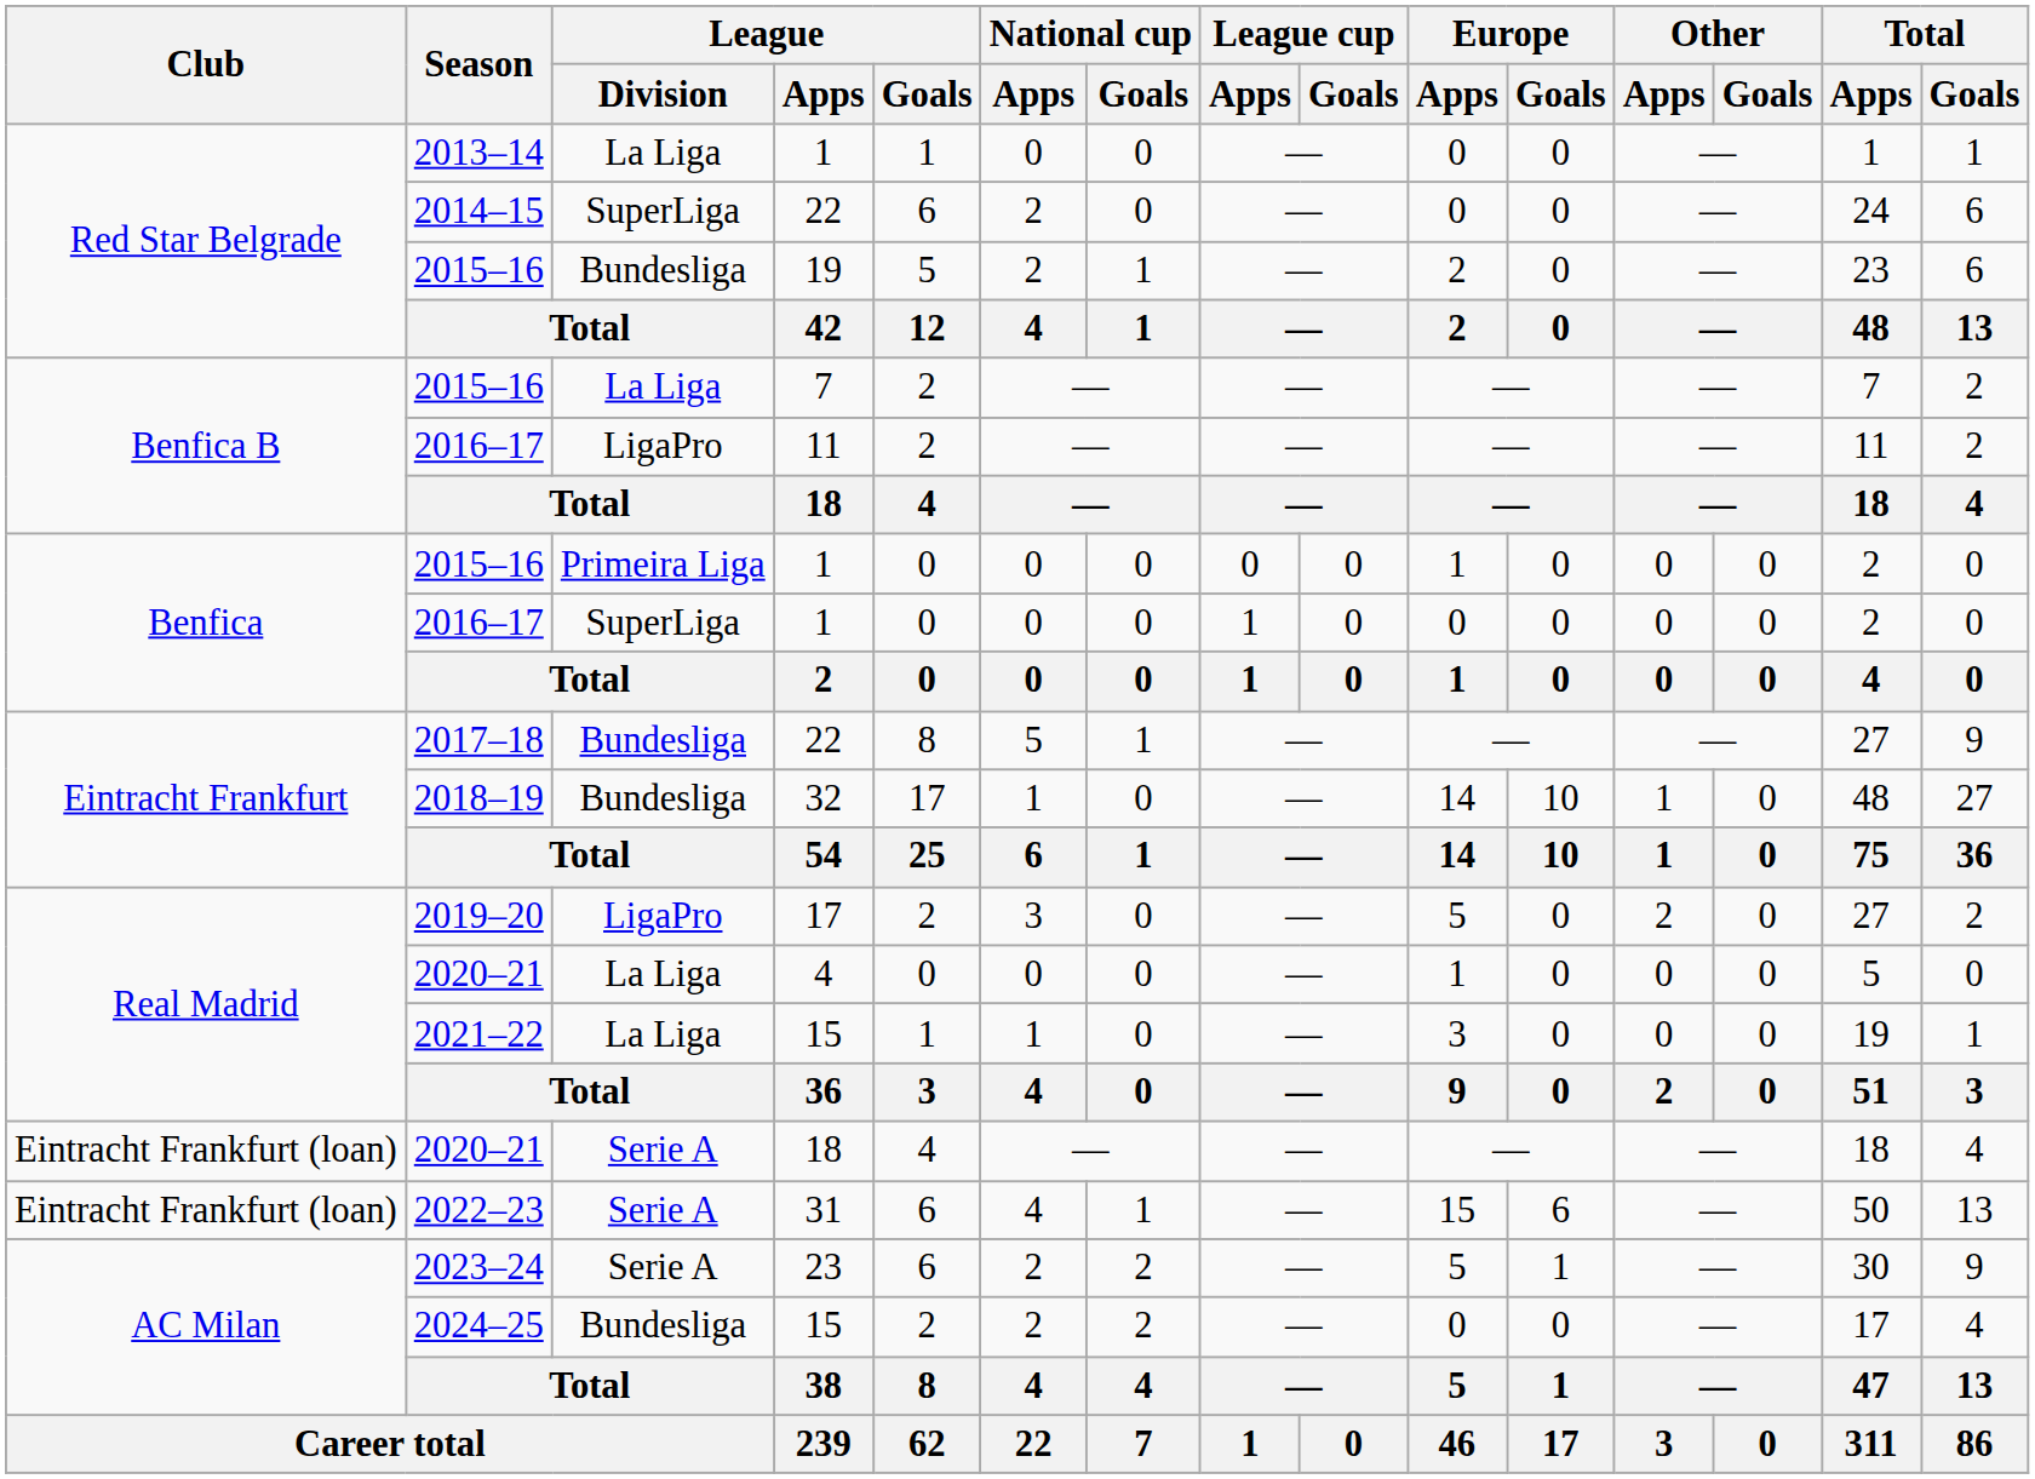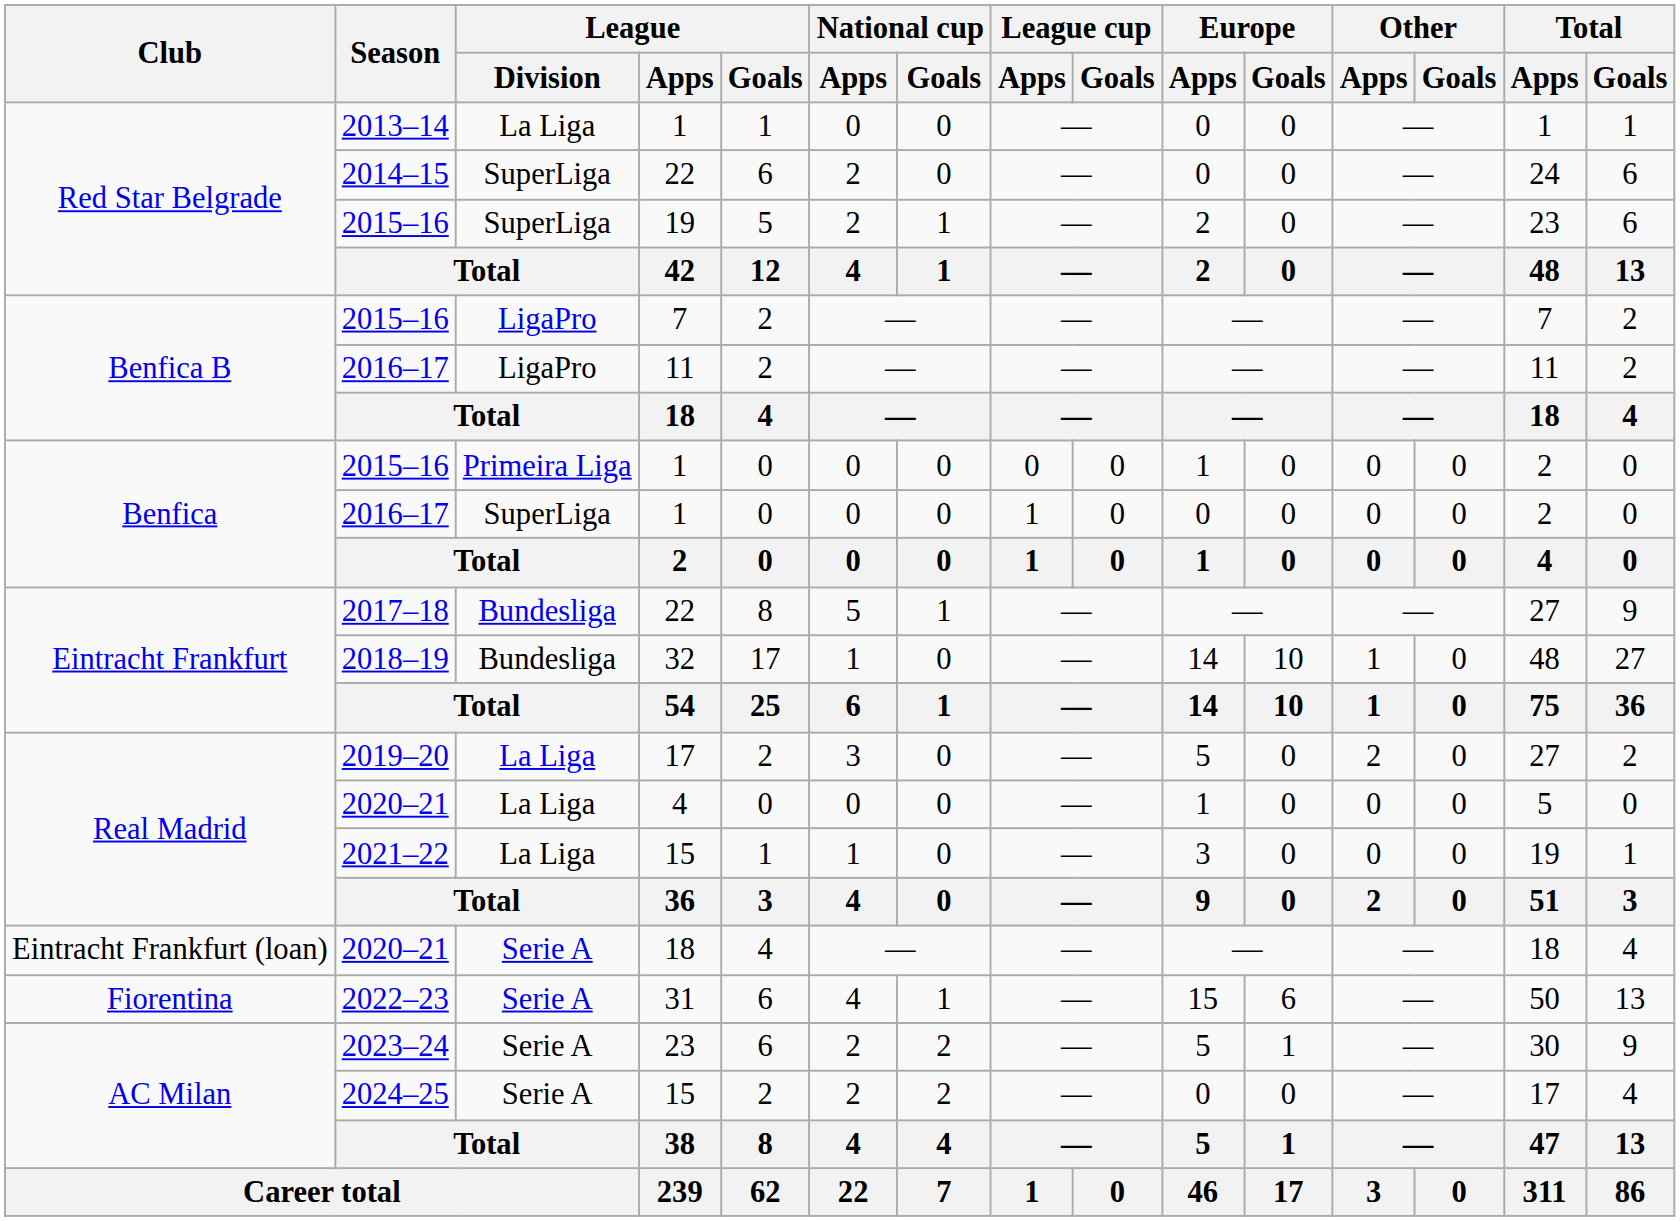 <table class="wikitable" style="text-align:center">
 <tr>
 <th rowspan="2">Club</th>
 <th rowspan="2">Season</th>
 <th colspan="3">League</th>
 <th colspan="2">National cup</th>
 <th colspan="2">League cup</th>
 <th colspan="2">Europe</th>
 <th colspan="2">Other</th>
 <th colspan="2">Total</th>
 </tr>
 <tr>
 <th>Division</th>
 <th>Apps</th>
 <th>Goals</th>
 <th>Apps</th>
 <th>Goals</th>
 <th>Apps</th>
 <th>Goals</th>
 <th>Apps</th>
 <th>Goals</th>
 <th>Apps</th>
 <th>Goals</th>
 <th>Apps</th>
 <th>Goals</th>
 </tr>
 <tr>
 <td rowspan="4"><a href='#'>Red Star Belgrade</a></td>
 <td><a href='#'>2013–14</a></td>
 <td>La Liga</td>
 <td>1</td>
 <td>1</td>
 <td>0</td>
 <td>0</td>
 <td colspan="2">—</td>
 <td>0</td>
 <td>0</td>
 <td colspan="2">—</td>
 <td>1</td>
 <td>1</td>
 </tr>
 <tr>
 <td><a href='#'>2014–15</a></td>
 <td>SuperLiga</td>
 <td>22</td>
 <td>6</td>
 <td>2</td>
 <td>0</td>
 <td colspan="2">—</td>
 <td>0</td>
 <td>0</td>
 <td colspan="2">—</td>
 <td>24</td>
 <td>6</td>
 </tr>
 <tr>
 <td><a href='#'>2015–16</a></td>
-<td>Bundesliga</td>
+<td>SuperLiga</td>
 <td>19</td>
 <td>5</td>
 <td>2</td>
 <td>1</td>
 <td colspan="2">—</td>
 <td>2</td>
 <td>0</td>
 <td colspan="2">—</td>
 <td>23</td>
 <td>6</td>
 </tr>
 <tr>
 <th colspan=2>Total</th>
 <th>42</th>
 <th>12</th>
 <th>4</th>
 <th>1</th>
 <th colspan="2">—</th>
 <th>2</th>
 <th>0</th>
 <th colspan="2">—</th>
 <th>48</th>
 <th>13</th>
 </tr>
 <tr>
 <td rowspan="3"><a href='#'>Benfica B</a></td>
 <td><a href='#'>2015–16</a></td>
-<td><a href='#'>La Liga</a></td>
+<td><a href='#'>LigaPro</a></td>
 <td>7</td>
 <td>2</td>
 <td colspan="2">—</td>
 <td colspan="2">—</td>
 <td colspan="2">—</td>
 <td colspan="2">—</td>
 <td>7</td>
 <td>2</td>
 </tr>
 <tr>
 <td><a href='#'>2016–17</a></td>
 <td>LigaPro</td>
 <td>11</td>
 <td>2</td>
 <td colspan="2">—</td>
 <td colspan="2">—</td>
 <td colspan="2">—</td>
 <td colspan="2">—</td>
 <td>11</td>
 <td>2</td>
 </tr>
 <tr>
 <th colspan=2>Total</th>
 <th>18</th>
 <th>4</th>
 <th colspan="2">—</th>
 <th colspan="2">—</th>
 <th colspan="2">—</th>
 <th colspan="2">—</th>
 <th>18</th>
 <th>4</th>
 </tr>
 <tr>
 <td rowspan="3"><a href='#'>Benfica</a></td>
 <td><a href='#'>2015–16</a></td>
 <td><a href='#'>Primeira Liga</a></td>
 <td>1</td>
 <td>0</td>
 <td>0</td>
 <td>0</td>
 <td>0</td>
 <td>0</td>
 <td>1</td>
 <td>0</td>
 <td>0</td>
 <td>0</td>
 <td>2</td>
 <td>0</td>
 </tr>
 <tr>
 <td><a href='#'>2016–17</a></td>
 <td>SuperLiga</td>
 <td>1</td>
 <td>0</td>
 <td>0</td>
 <td>0</td>
 <td>1</td>
 <td>0</td>
 <td>0</td>
 <td>0</td>
 <td>0</td>
 <td>0</td>
 <td>2</td>
 <td>0</td>
 </tr>
 <tr>
 <th colspan=2>Total</th>
 <th>2</th>
 <th>0</th>
 <th>0</th>
 <th>0</th>
 <th>1</th>
 <th>0</th>
 <th>1</th>
 <th>0</th>
 <th>0</th>
 <th>0</th>
 <th>4</th>
 <th>0</th>
 </tr>
 <tr>
 <td rowspan="3"><a href='#'>Eintracht Frankfurt</a></td>
 <td><a href='#'>2017–18</a></td>
 <td><a href='#'>Bundesliga</a></td>
 <td>22</td>
 <td>8</td>
 <td>5</td>
 <td>1</td>
 <td colspan="2">—</td>
 <td colspan="2">—</td>
 <td colspan="2">—</td>
 <td>27</td>
 <td>9</td>
 </tr>
 <tr>
 <td><a href='#'>2018–19</a></td>
 <td>Bundesliga</td>
 <td>32</td>
 <td>17</td>
 <td>1</td>
 <td>0</td>
 <td colspan="2">—</td>
 <td>14</td>
 <td>10</td>
 <td>1</td>
 <td>0</td>
 <td>48</td>
 <td>27</td>
 </tr>
 <tr>
 <th colspan=2>Total</th>
 <th>54</th>
 <th>25</th>
 <th>6</th>
 <th>1</th>
 <th colspan="2">—</th>
 <th>14</th>
 <th>10</th>
 <th>1</th>
 <th>0</th>
 <th>75</th>
 <th>36</th>
 </tr>
 <tr>
 <td rowspan=4><a href='#'>Real Madrid</a></td>
 <td><a href='#'>2019–20</a></td>
-<td><a href='#'>LigaPro</a></td>
+<td><a href='#'>La Liga</a></td>
 <td>17</td>
 <td>2</td>
 <td>3</td>
 <td>0</td>
 <td colspan="2">—</td>
 <td>5</td>
 <td>0</td>
 <td>2</td>
 <td>0</td>
 <td>27</td>
 <td>2</td>
 </tr>
 <tr>
 <td><a href='#'>2020–21</a></td>
 <td>La Liga</td>
 <td>4</td>
 <td>0</td>
 <td>0</td>
 <td>0</td>
 <td colspan="2">—</td>
 <td>1</td>
 <td>0</td>
 <td>0</td>
 <td>0</td>
 <td>5</td>
 <td>0</td>
 </tr>
 <tr>
 <td><a href='#'>2021–22</a></td>
 <td>La Liga</td>
 <td>15</td>
 <td>1</td>
 <td>1</td>
 <td>0</td>
 <td colspan="2">—</td>
 <td>3</td>
 <td>0</td>
 <td>0</td>
 <td>0</td>
 <td>19</td>
 <td>1</td>
 </tr>
 <tr>
 <th colspan="2">Total</th>
 <th>36</th>
 <th>3</th>
 <th>4</th>
 <th>0</th>
 <th colspan="2">—</th>
 <th>9</th>
 <th>0</th>
 <th>2</th>
 <th>0</th>
 <th>51</th>
 <th>3</th>
 </tr>
 <tr>
 <td>Eintracht Frankfurt (loan)</td>
 <td><a href='#'>2020–21</a></td>
 <td><a href='#'>Serie A</a></td>
 <td>18</td>
 <td>4</td>
 <td colspan="2">—</td>
 <td colspan="2">—</td>
 <td colspan="2">—</td>
 <td colspan="2">—</td>
 <td>18</td>
 <td>4</td>
 </tr>
 <tr>
-<td>Eintracht Frankfurt (loan)</td>
+<td><a href='#'>Fiorentina</a></td>
 <td><a href='#'>2022–23</a></td>
 <td><a href='#'>Serie A</a></td>
 <td>31</td>
 <td>6</td>
 <td>4</td>
 <td>1</td>
 <td colspan="2">—</td>
 <td>15</td>
 <td>6</td>
 <td colspan="2">—</td>
 <td>50</td>
 <td>13</td>
 </tr>
 <tr>
 <td rowspan="3"><a href='#'>AC Milan</a></td>
 <td><a href='#'>2023–24</a></td>
 <td>Serie A</td>
 <td>23</td>
 <td>6</td>
 <td>2</td>
 <td>2</td>
 <td colspan="2">—</td>
 <td>5</td>
 <td>1</td>
 <td colspan="2">—</td>
 <td>30</td>
 <td>9</td>
 </tr>
 <tr>
 <td><a href='#'>2024–25</a></td>
-<td>Bundesliga</td>
+<td>Serie A</td>
 <td>15</td>
 <td>2</td>
 <td>2</td>
 <td>2</td>
 <td colspan="2">—</td>
 <td>0</td>
 <td>0</td>
 <td colspan="2">—</td>
 <td>17</td>
 <td>4</td>
 </tr>
 <tr>
 <th colspan="2">Total</th>
 <th>38</th>
 <th>8</th>
 <th>4</th>
 <th>4</th>
 <th colspan="2">—</th>
 <th>5</th>
 <th>1</th>
 <th colspan="2">—</th>
 <th>47</th>
 <th>13</th>
 </tr>
 <tr>
 <th colspan="3">Career total</th>
 <th>239</th>
 <th>62</th>
 <th>22</th>
 <th>7</th>
 <th>1</th>
 <th>0</th>
 <th>46</th>
 <th>17</th>
 <th>3</th>
 <th>0</th>
 <th>311</th>
 <th>86</th>
 </tr>
 </table>
